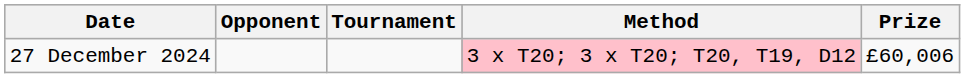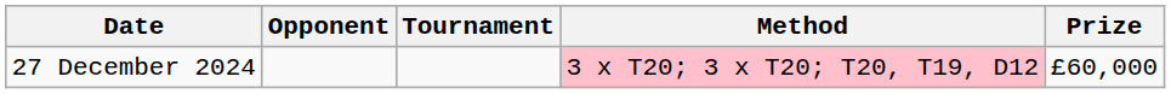 <table class="wikitable">
 <tr>
 <th>Date</th>
 <th>Opponent</th>
 <th>Tournament</th>
 <th>Method</th>
 <th>Prize</th>
 </tr>
 <tr>
 <td>27 December 2024</td>
 <td></td>
 <td></td>
 <td style="background: pink;">3 x T20; 3 x T20; T20, T19, D12</td>
-<td>£60,006</td>
+<td>£60,000</td>
 </tr>
 </table>
